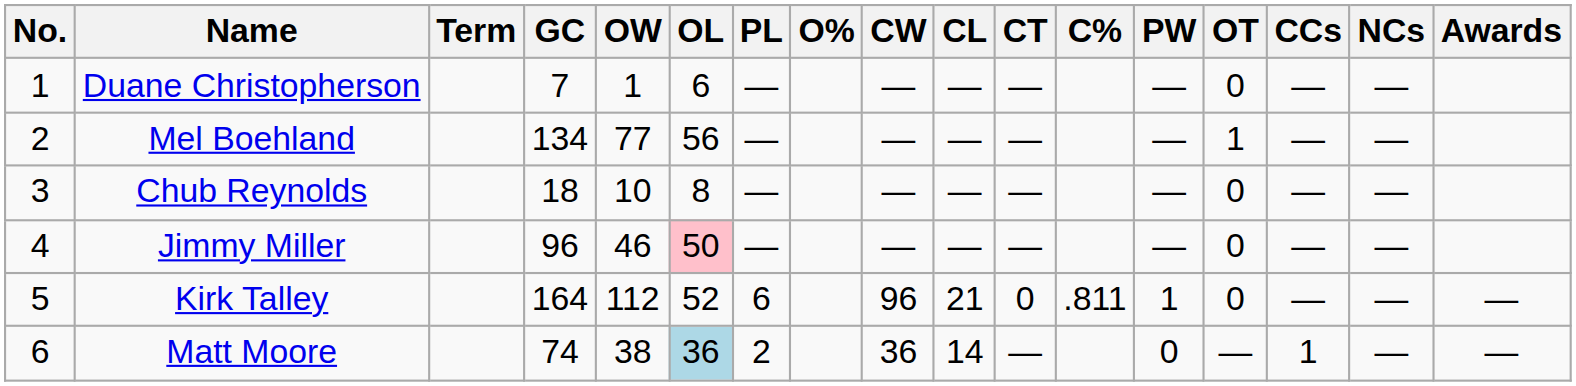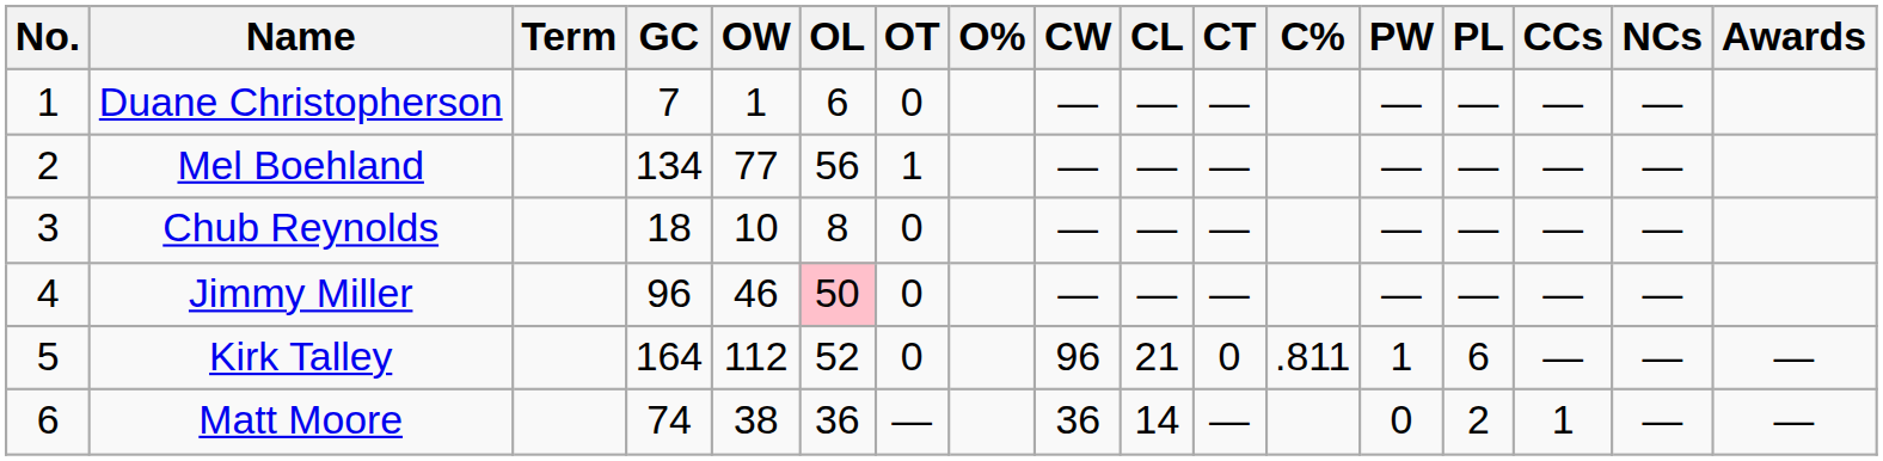 <table class="wikitable sortable" style="text-align:center">
 <tr>
 <th>No.</th>
 <th>Name</th>
 <th>Term</th>
 <th>GC</th>
 <th>OW</th>
 <th>OL</th>
-<th>PL</th>
+<th>OT</th>
 <th>O%</th>
 <th>CW</th>
 <th>CL</th>
 <th>CT</th>
 <th>C%</th>
 <th>PW</th>
-<th>OT</th>
+<th>PL</th>
 <th>CCs</th>
 <th>NCs</th>
 <th class="unsortable">Awards</th>
 </tr>
 <tr>
 <td>1</td>
 <td><a href='#'>Duane Christopherson</a></td>
 <td></td>
 <td>7</td>
 <td>1</td>
 <td>6</td>
-<td>—</td>
+<td>0</td>
 <td></td>
 <td>—</td>
 <td>—</td>
 <td>—</td>
 <td></td>
 <td>—</td>
-<td>0</td>
+<td>—</td>
 <td>—</td>
 <td>—</td>
 <td></td>
 </tr>
 <tr>
 <td>2</td>
 <td><a href='#'>Mel Boehland</a></td>
 <td></td>
 <td>134</td>
 <td>77</td>
 <td>56</td>
-<td>—</td>
+<td>1</td>
 <td></td>
 <td>—</td>
 <td>—</td>
 <td>—</td>
 <td></td>
 <td>—</td>
-<td>1</td>
+<td>—</td>
 <td>—</td>
 <td>—</td>
 <td></td>
 </tr>
 <tr>
 <td>3</td>
 <td><a href='#'>Chub Reynolds</a></td>
 <td></td>
 <td>18</td>
 <td>10</td>
 <td>8</td>
-<td>—</td>
+<td>0</td>
 <td></td>
 <td>—</td>
 <td>—</td>
 <td>—</td>
 <td></td>
 <td>—</td>
-<td>0</td>
+<td>—</td>
 <td>—</td>
 <td>—</td>
 <td></td>
 </tr>
 <tr>
 <td>4</td>
 <td><a href='#'>Jimmy Miller</a></td>
 <td></td>
 <td>96</td>
 <td>46</td>
 <td style="background: pink;">50</td>
-<td>—</td>
+<td>0</td>
 <td></td>
 <td>—</td>
 <td>—</td>
 <td>—</td>
 <td></td>
 <td>—</td>
-<td>0</td>
+<td>—</td>
 <td>—</td>
 <td>—</td>
 <td></td>
 </tr>
 <tr>
 <td>5</td>
 <td><a href='#'>Kirk Talley</a></td>
 <td></td>
 <td>164</td>
 <td>112</td>
 <td>52</td>
-<td>6</td>
+<td>0</td>
 <td></td>
 <td>96 </td>
 <td>21 </td>
 <td>0 </td>
 <td>.811</td>
 <td>1</td>
-<td>0</td>
+<td>6</td>
 <td>—</td>
 <td>—</td>
 <td>—</td>
 </tr>
 <tr>
 <td>6</td>
 <td><a href='#'>Matt Moore</a></td>
 <td></td>
 <td>74</td>
 <td>38</td>
-<td style="background: lightblue;">36</td>
-<td>2</td>
+<td>36</td>
+<td>—</td>
 <td></td>
 <td>36</td>
 <td>14</td>
 <td>—</td>
 <td></td>
 <td>0</td>
-<td>—</td>
+<td>2</td>
 <td>1</td>
 <td>—</td>
 <td>—</td>
 </tr>
 </table>
